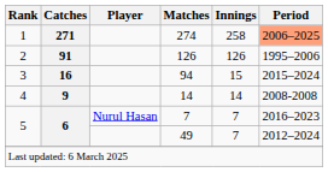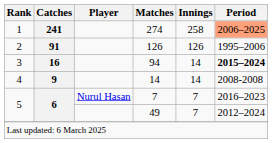 <table class="wikitable plainrowheaders sortable">
 <tr>
 <th scope=col>Rank</th>
 <th scope=col>Catches</th>
 <th scope=col>Player</th>
 <th scope=col>Matches</th>
 <th scope=col>Innings</th>
 <th scope=col>Period</th>
 </tr>
 <tr>
 <td align=center>1</td>
-<th scope=row style=text-align:center;>271</th>
+<th scope=row style=text-align:center;>241</th>
 <td></td>
 <td align=center>274</td>
 <td align=center>258</td>
 <td style="background: lightsalmon;">2006–2025</td>
 </tr>
 <tr>
 <td align=center>2</td>
 <th scope=row style=text-align:center;>91</th>
 <td></td>
 <td align=center>126</td>
 <td align=center>126</td>
 <td>1995–2006</td>
 </tr>
 <tr>
 <td align=center>3</td>
 <th scope=row style=text-align:center;>16</th>
 <td></td>
 <td align=center>94</td>
-<td align=center>15</td>
-<td>2015–2024</td>
+<td align=center>14</td>
+<td><strong>2015–2024</strong></td>
 </tr>
 <tr>
 <td align=center>4</td>
 <th scope=row style=text-align:center;>9</th>
 <td></td>
 <td align=center>14</td>
 <td align=center>14</td>
 <td>2008-2008</td>
 </tr>
 <tr>
 <td align=center rowspan=2>5</td>
 <th scope=row style=text-align:center; rowspan=2>6</th>
 <td><a href='#'>Nurul Hasan</a></td>
 <td align=center>7</td>
 <td align=center>7</td>
 <td>2016–2023</td>
 </tr>
 <tr>
 <td></td>
 <td align=center>49</td>
 <td align=center>7</td>
 <td>2012–2024</td>
 </tr>
 <tr>
 </tr>
 <tr class=sortbottom>
 <td colspan=6><small>Last updated: 6 March 2025</small></td>
 </tr>
 </table>
